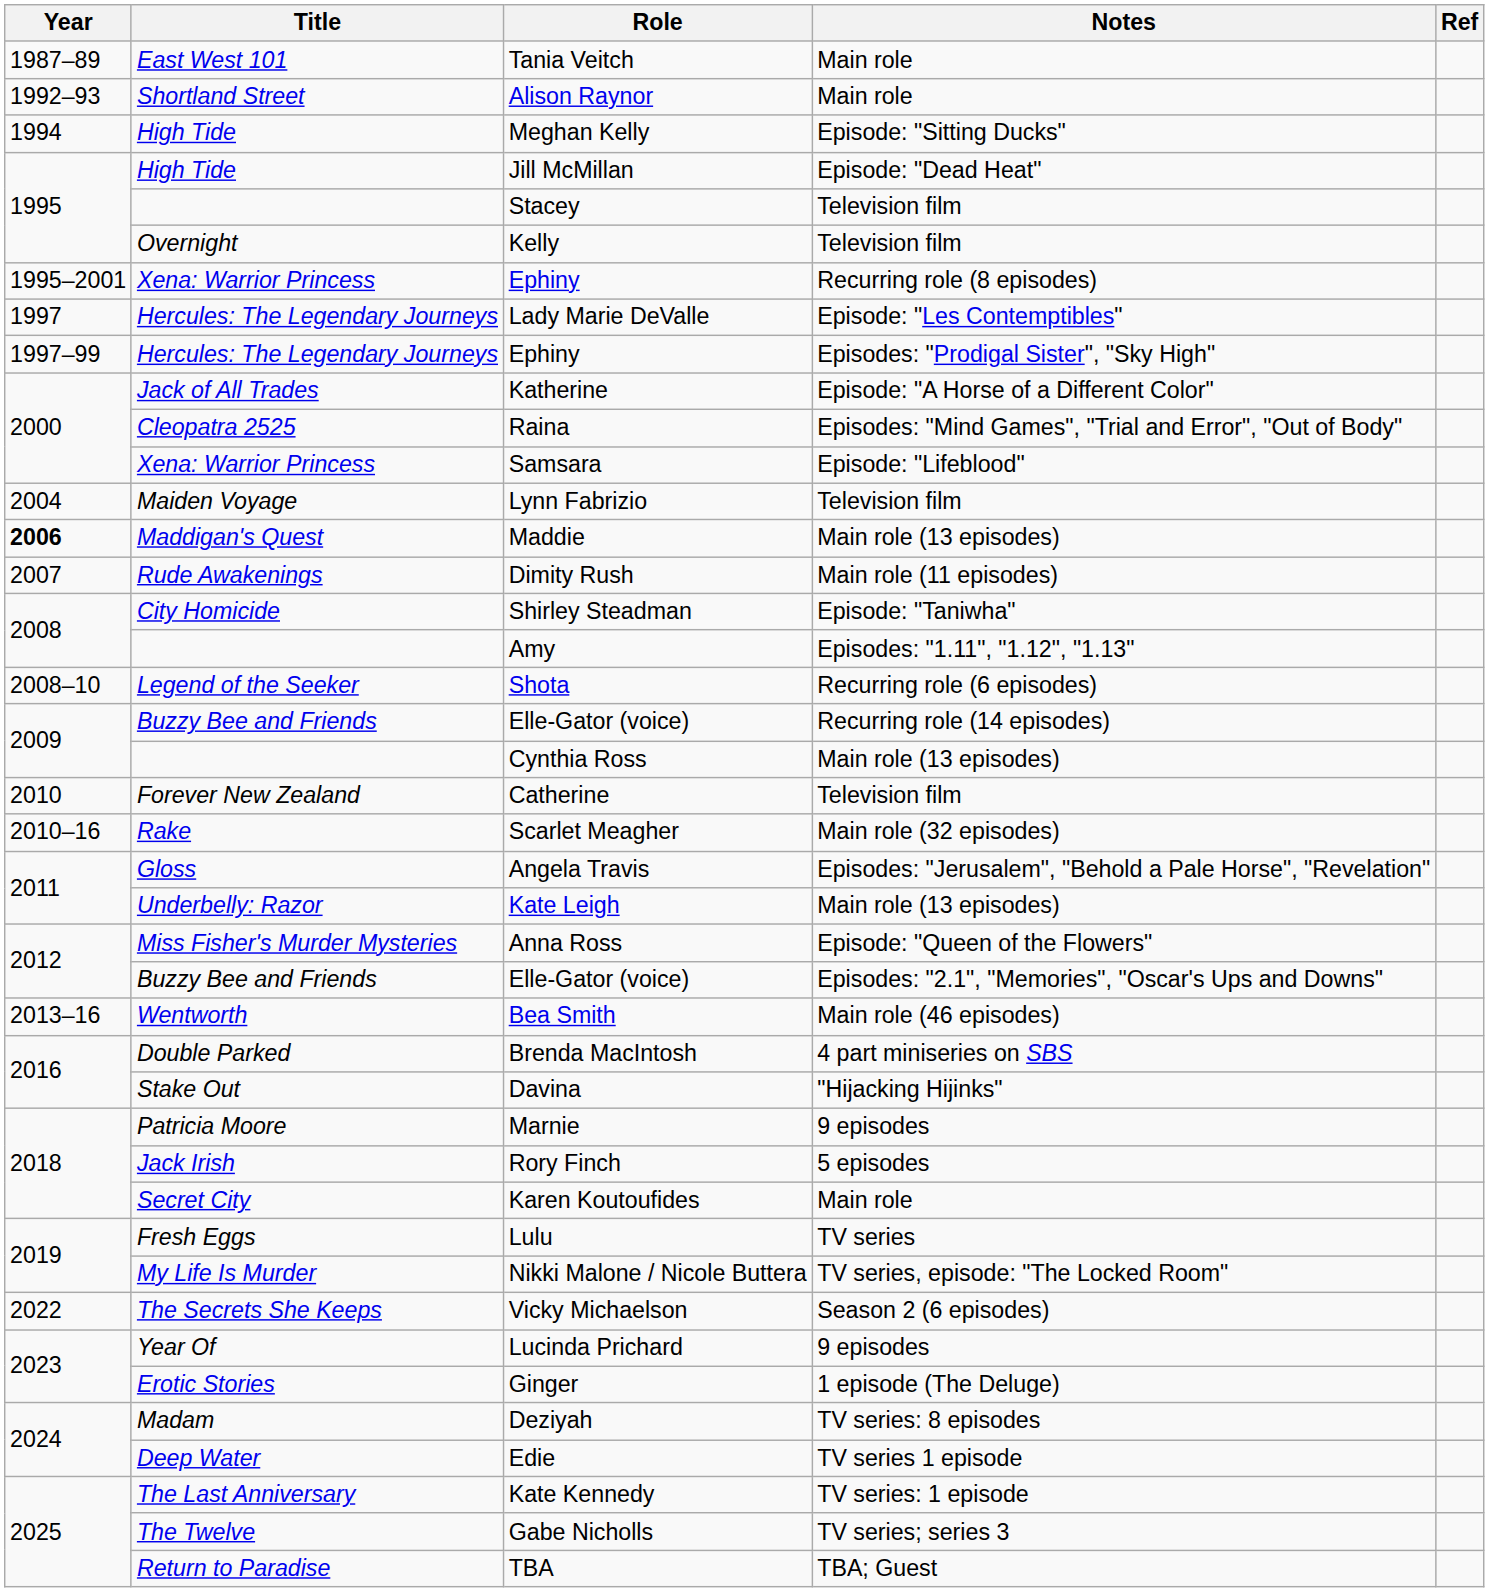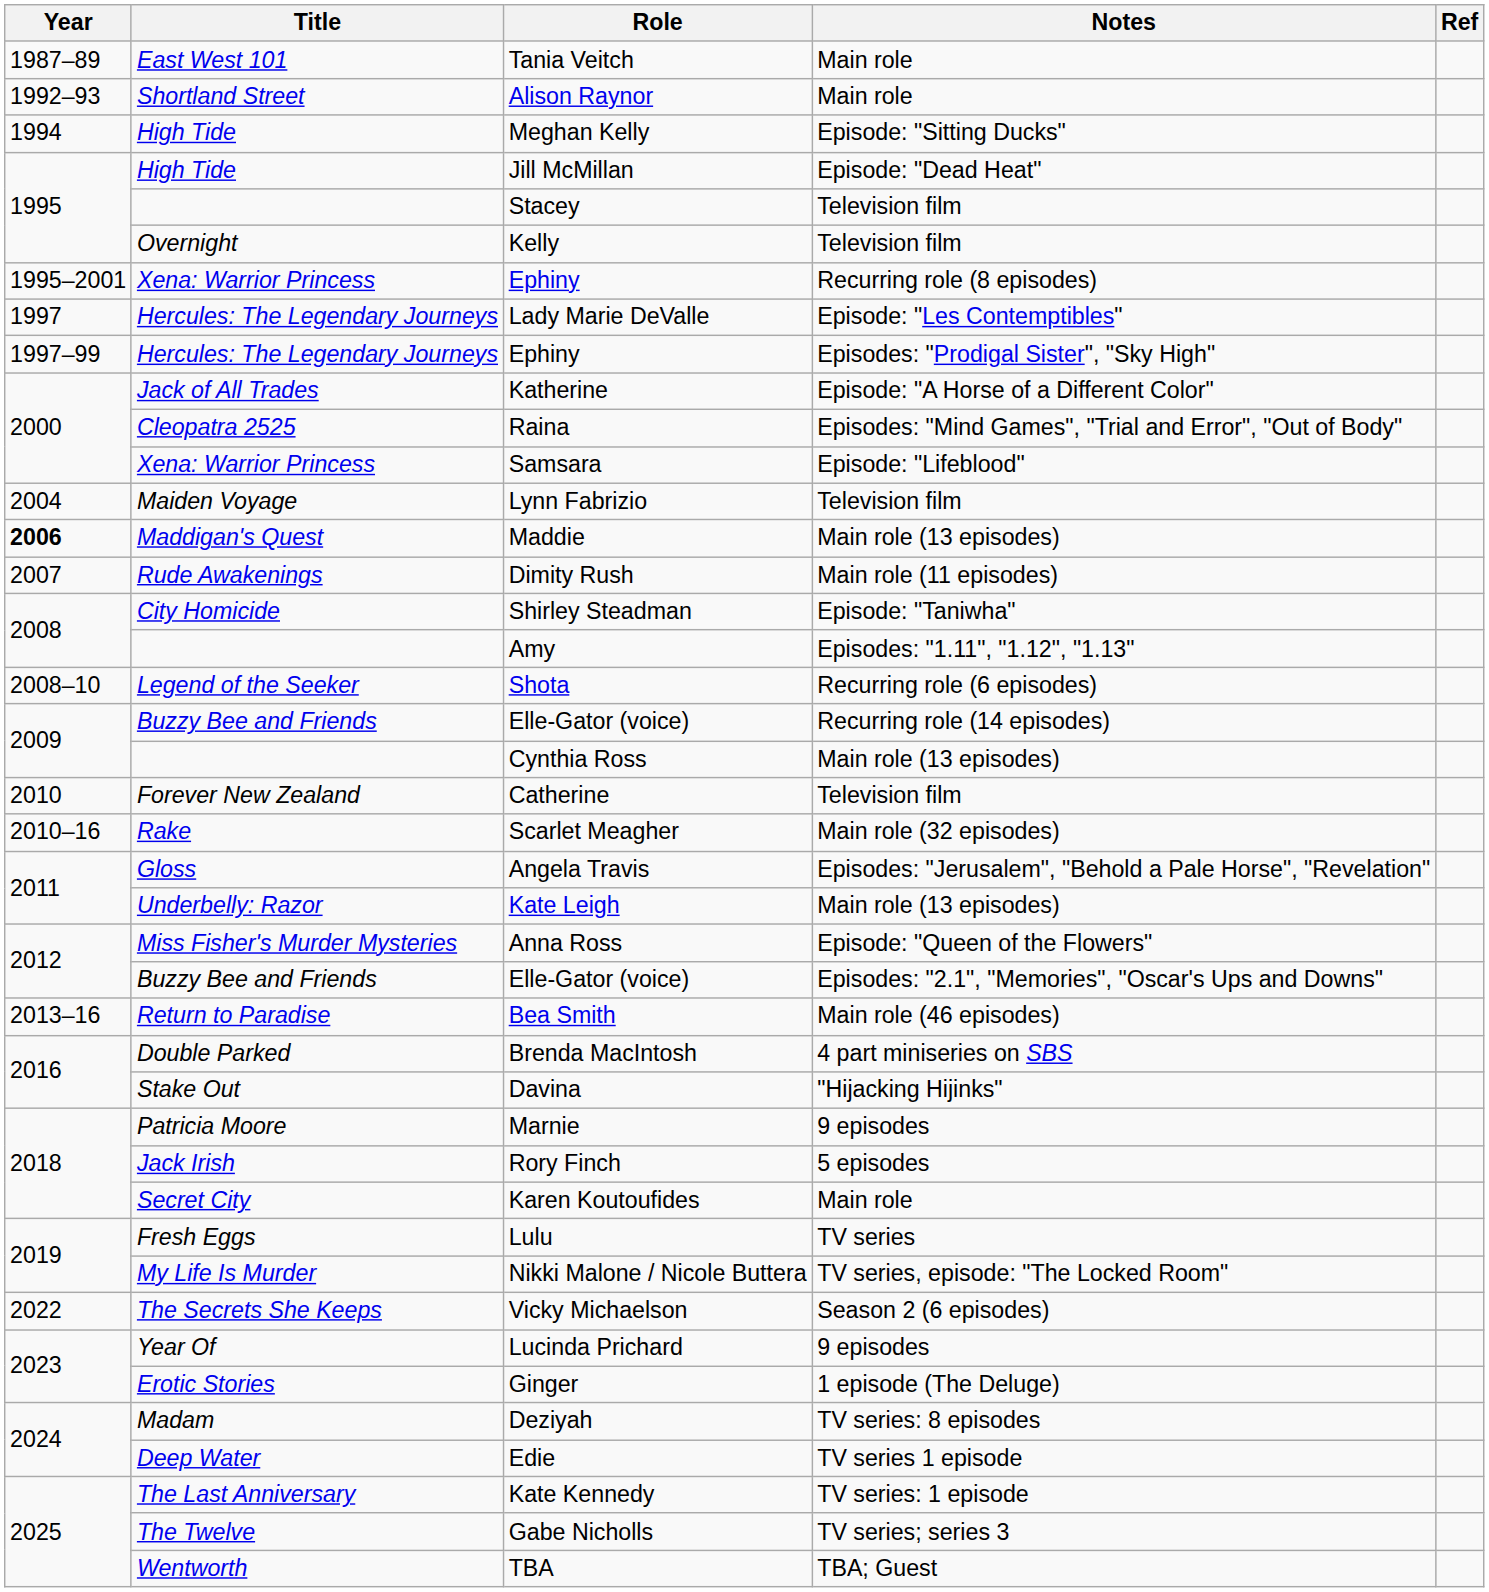 <table class="wikitable sortable">
 <tr>
 <th>Year</th>
 <th>Title</th>
 <th>Role</th>
 <th class="unsortable">Notes</th>
 <th>Ref</th>
 </tr>
 <tr>
 <td>1987–89</td>
 <td><em><a href='#'>East West 101</a></em></td>
 <td>Tania Veitch</td>
 <td>Main role</td>
 <td></td>
 </tr>
 <tr>
 <td>1992–93</td>
 <td><em><a href='#'>Shortland Street</a></em></td>
 <td><a href='#'>Alison Raynor</a></td>
 <td>Main role</td>
 <td></td>
 </tr>
 <tr>
 <td>1994</td>
 <td><em><a href='#'>High Tide</a></em></td>
 <td>Meghan Kelly</td>
 <td>Episode: "Sitting Ducks"</td>
 <td></td>
 </tr>
 <tr>
 <td rowspan="3">1995</td>
 <td><em><a href='#'>High Tide</a></em></td>
 <td>Jill McMillan</td>
 <td>Episode: "Dead Heat"</td>
 <td></td>
 </tr>
 <tr>
 <td><em></em></td>
 <td>Stacey</td>
 <td>Television film</td>
 <td></td>
 </tr>
 <tr>
 <td><em>Overnight</em></td>
 <td>Kelly</td>
 <td>Television film</td>
 <td></td>
 </tr>
 <tr>
 <td>1995–2001</td>
 <td><em><a href='#'>Xena: Warrior Princess</a></em></td>
 <td><a href='#'>Ephiny</a></td>
 <td>Recurring role (8 episodes)</td>
 <td></td>
 </tr>
 <tr>
 <td>1997</td>
 <td><em><a href='#'>Hercules: The Legendary Journeys</a></em></td>
 <td>Lady Marie DeValle</td>
 <td>Episode: "<a href='#'>Les Contemptibles</a>"</td>
 <td></td>
 </tr>
 <tr>
 <td>1997–99</td>
 <td><em><a href='#'>Hercules: The Legendary Journeys</a></em></td>
 <td>Ephiny</td>
 <td>Episodes: "<a href='#'>Prodigal Sister</a>", "Sky High"</td>
 <td></td>
 </tr>
 <tr>
 <td rowspan="3">2000</td>
 <td><em><a href='#'>Jack of All Trades</a></em></td>
 <td>Katherine</td>
 <td>Episode: "A Horse of a Different Color"</td>
 <td></td>
 </tr>
 <tr>
 <td><em><a href='#'>Cleopatra 2525</a></em></td>
 <td>Raina</td>
 <td>Episodes: "Mind Games", "Trial and Error", "Out of Body"</td>
 <td></td>
 </tr>
 <tr>
 <td><em><a href='#'>Xena: Warrior Princess</a></em></td>
 <td>Samsara</td>
 <td>Episode: "Lifeblood"</td>
 <td></td>
 </tr>
 <tr>
 <td>2004</td>
 <td><em>Maiden Voyage</em></td>
 <td>Lynn Fabrizio</td>
 <td>Television film</td>
 <td></td>
 </tr>
 <tr>
 <td><strong>2006</strong></td>
 <td><em><a href='#'>Maddigan's Quest</a></em></td>
 <td>Maddie</td>
 <td>Main role (13 episodes)</td>
 <td></td>
 </tr>
 <tr>
 <td>2007</td>
 <td><em><a href='#'>Rude Awakenings</a></em></td>
 <td>Dimity Rush</td>
 <td>Main role (11 episodes)</td>
 <td></td>
 </tr>
 <tr>
 <td rowspan="2">2008</td>
 <td><em><a href='#'>City Homicide</a></em></td>
 <td>Shirley Steadman</td>
 <td>Episode: "Taniwha"</td>
 <td></td>
 </tr>
 <tr>
 <td><em></em></td>
 <td>Amy</td>
 <td>Episodes: "1.11", "1.12", "1.13"</td>
 <td></td>
 </tr>
 <tr>
 <td>2008–10</td>
 <td><em><a href='#'>Legend of the Seeker</a></em></td>
 <td><a href='#'>Shota</a></td>
 <td>Recurring role (6 episodes)</td>
 <td></td>
 </tr>
 <tr>
 <td rowspan="2">2009</td>
 <td><em><a href='#'>Buzzy Bee and Friends</a></em></td>
 <td>Elle-Gator (voice)</td>
 <td>Recurring role (14 episodes)</td>
 <td></td>
 </tr>
 <tr>
 <td><em></em></td>
 <td>Cynthia Ross</td>
 <td>Main role (13 episodes)</td>
 <td></td>
 </tr>
 <tr>
 <td>2010</td>
 <td><em>Forever New Zealand</em></td>
 <td>Catherine</td>
 <td>Television film</td>
 <td></td>
 </tr>
 <tr>
 <td>2010–16</td>
 <td><em><a href='#'>Rake</a></em></td>
 <td>Scarlet Meagher</td>
 <td>Main role (32 episodes)</td>
 <td></td>
 </tr>
 <tr>
 <td rowspan="2">2011</td>
 <td><em><a href='#'>Gloss</a></em></td>
 <td>Angela Travis</td>
 <td>Episodes: "Jerusalem", "Behold a Pale Horse", "Revelation"</td>
 <td></td>
 </tr>
 <tr>
 <td><em><a href='#'>Underbelly: Razor</a></em></td>
 <td><a href='#'>Kate Leigh</a></td>
 <td>Main role (13 episodes)</td>
 <td></td>
 </tr>
 <tr>
 <td rowspan="2">2012</td>
 <td><em><a href='#'>Miss Fisher's Murder Mysteries</a></em></td>
 <td>Anna Ross</td>
 <td>Episode: "Queen of the Flowers"</td>
 <td></td>
 </tr>
 <tr>
 <td><em>Buzzy Bee and Friends</em></td>
 <td>Elle-Gator (voice)</td>
 <td>Episodes: "2.1", "Memories", "Oscar's Ups and Downs"</td>
 <td></td>
 </tr>
 <tr>
 <td>2013–16</td>
-<td><em><a href='#'>Wentworth</a></em></td>
+<td><a href='#'><em>Return to Paradise</em></a></td>
 <td><a href='#'>Bea Smith</a></td>
 <td>Main role (46 episodes)</td>
 <td></td>
 </tr>
 <tr>
 <td rowspan="2">2016</td>
 <td><em>Double Parked</em></td>
 <td>Brenda MacIntosh</td>
 <td>4 part miniseries on <em><a href='#'>SBS</a></em></td>
 <td></td>
 </tr>
 <tr>
 <td><em>Stake Out</em></td>
 <td>Davina</td>
 <td>"Hijacking Hijinks"</td>
 <td></td>
 </tr>
 <tr>
 <td rowspan="3">2018</td>
 <td><em>Patricia Moore</em></td>
 <td>Marnie</td>
 <td>9 episodes</td>
 <td></td>
 </tr>
 <tr>
 <td><em><a href='#'>Jack Irish</a></em></td>
 <td>Rory Finch</td>
 <td>5 episodes</td>
 <td></td>
 </tr>
 <tr>
 <td><em><a href='#'>Secret City</a></em></td>
 <td>Karen Koutoufides</td>
 <td>Main role</td>
 <td></td>
 </tr>
 <tr>
 <td rowspan="2">2019</td>
 <td><em>Fresh Eggs</em></td>
 <td>Lulu</td>
 <td>TV series</td>
 <td></td>
 </tr>
 <tr>
 <td><em><a href='#'>My Life Is Murder</a></em></td>
 <td>Nikki Malone / Nicole Buttera</td>
 <td>TV series, episode: "The Locked Room"</td>
 <td></td>
 </tr>
 <tr>
 <td>2022</td>
 <td><em><a href='#'>The Secrets She Keeps</a></em></td>
 <td>Vicky Michaelson</td>
 <td>Season 2 (6 episodes)</td>
 <td><em></em></td>
 </tr>
 <tr>
 <td rowspan="2">2023</td>
 <td><em>Year Of</em></td>
 <td>Lucinda Prichard</td>
 <td>9 episodes</td>
 <td></td>
 </tr>
 <tr>
 <td><em><a href='#'>Erotic Stories</a></em></td>
 <td>Ginger</td>
 <td>1 episode (The Deluge)</td>
 <td><em></em> </td>
 </tr>
 <tr>
 <td rowspan="2">2024</td>
 <td><em>Madam</em></td>
 <td>Deziyah</td>
 <td>TV series: 8 episodes</td>
 <td></td>
 </tr>
 <tr>
 <td><em><a href='#'>Deep Water</a></em></td>
 <td>Edie</td>
 <td>TV series 1 episode</td>
 <td></td>
 </tr>
 <tr>
 <td rowspan="3">2025</td>
 <td><em><a href='#'>The Last Anniversary</a></em></td>
 <td>Kate Kennedy</td>
 <td>TV series: 1 episode</td>
 <td></td>
 </tr>
 <tr>
 <td><a href='#'><em>The Twelve</em></a></td>
 <td>Gabe Nicholls</td>
 <td>TV series; series 3</td>
 <td></td>
 </tr>
 <tr>
-<td><a href='#'><em>Return to Paradise</em></a></td>
+<td><em><a href='#'>Wentworth</a></em></td>
 <td>TBA</td>
 <td>TBA; Guest</td>
 <td></td>
 </tr>
 </table>
